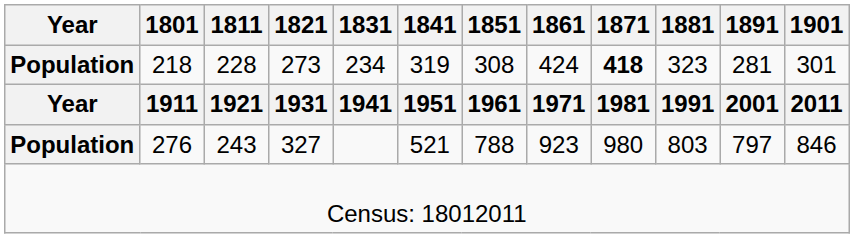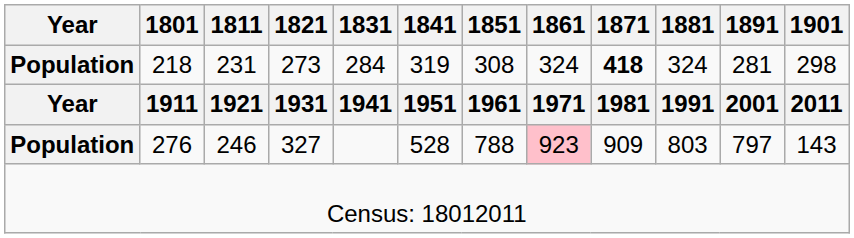 <table class="wikitable" style="text-align:center; line-height:120%;">
 <tr>
 <th>Year</th>
 <th>1801</th>
 <th>1811</th>
 <th>1821</th>
 <th>1831</th>
 <th>1841</th>
 <th>1851</th>
 <th>1861</th>
 <th>1871</th>
 <th>1881</th>
 <th>1891</th>
 <th>1901</th>
 </tr>
 <tr>
 <th>Population</th>
 <td>218</td>
-<td>228</td>
+<td>231</td>
 <td>273</td>
-<td>234</td>
+<td>284</td>
 <td>319</td>
 <td>308</td>
-<td>424</td>
+<td>324</td>
 <td><strong>418</strong></td>
-<td>323</td>
+<td>324</td>
 <td>281</td>
-<td>301</td>
+<td>298</td>
 </tr>
 <tr>
 <th>Year</th>
 <th>1911</th>
 <th>1921</th>
 <th>1931</th>
 <th>1941</th>
 <th>1951</th>
 <th>1961</th>
 <th>1971</th>
 <th>1981</th>
 <th>1991</th>
 <th>2001</th>
 <th>2011</th>
 </tr>
 <tr>
 <th>Population</th>
 <td>276</td>
-<td>243</td>
+<td>246</td>
 <td>327</td>
 <td></td>
-<td>521</td>
+<td>528</td>
 <td>788</td>
-<td>923</td>
-<td>980</td>
+<td style="background: pink;">923</td>
+<td>909</td>
 <td>803</td>
 <td>797</td>
-<td>846</td>
+<td>143</td>
 </tr>
 <tr>
 <td colspan="12" style="text-align:center;"><br>Census: 18012011</td>
 </tr>
 </table>
